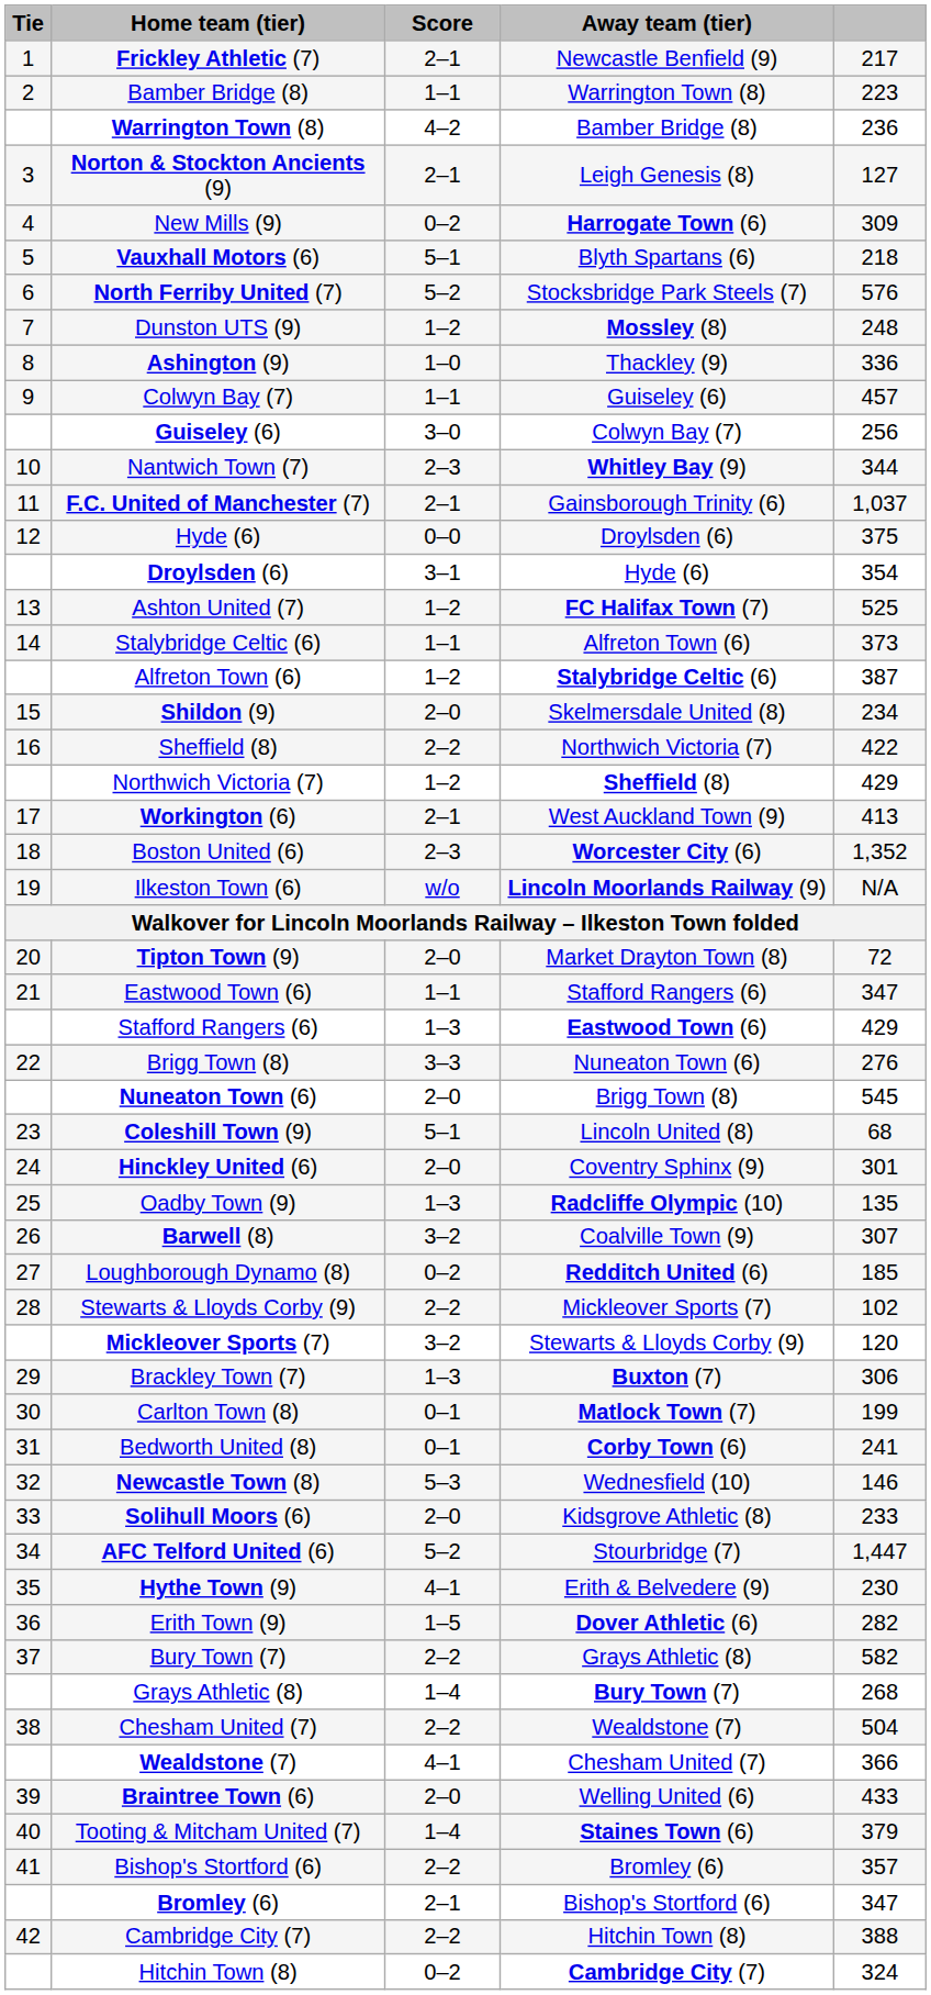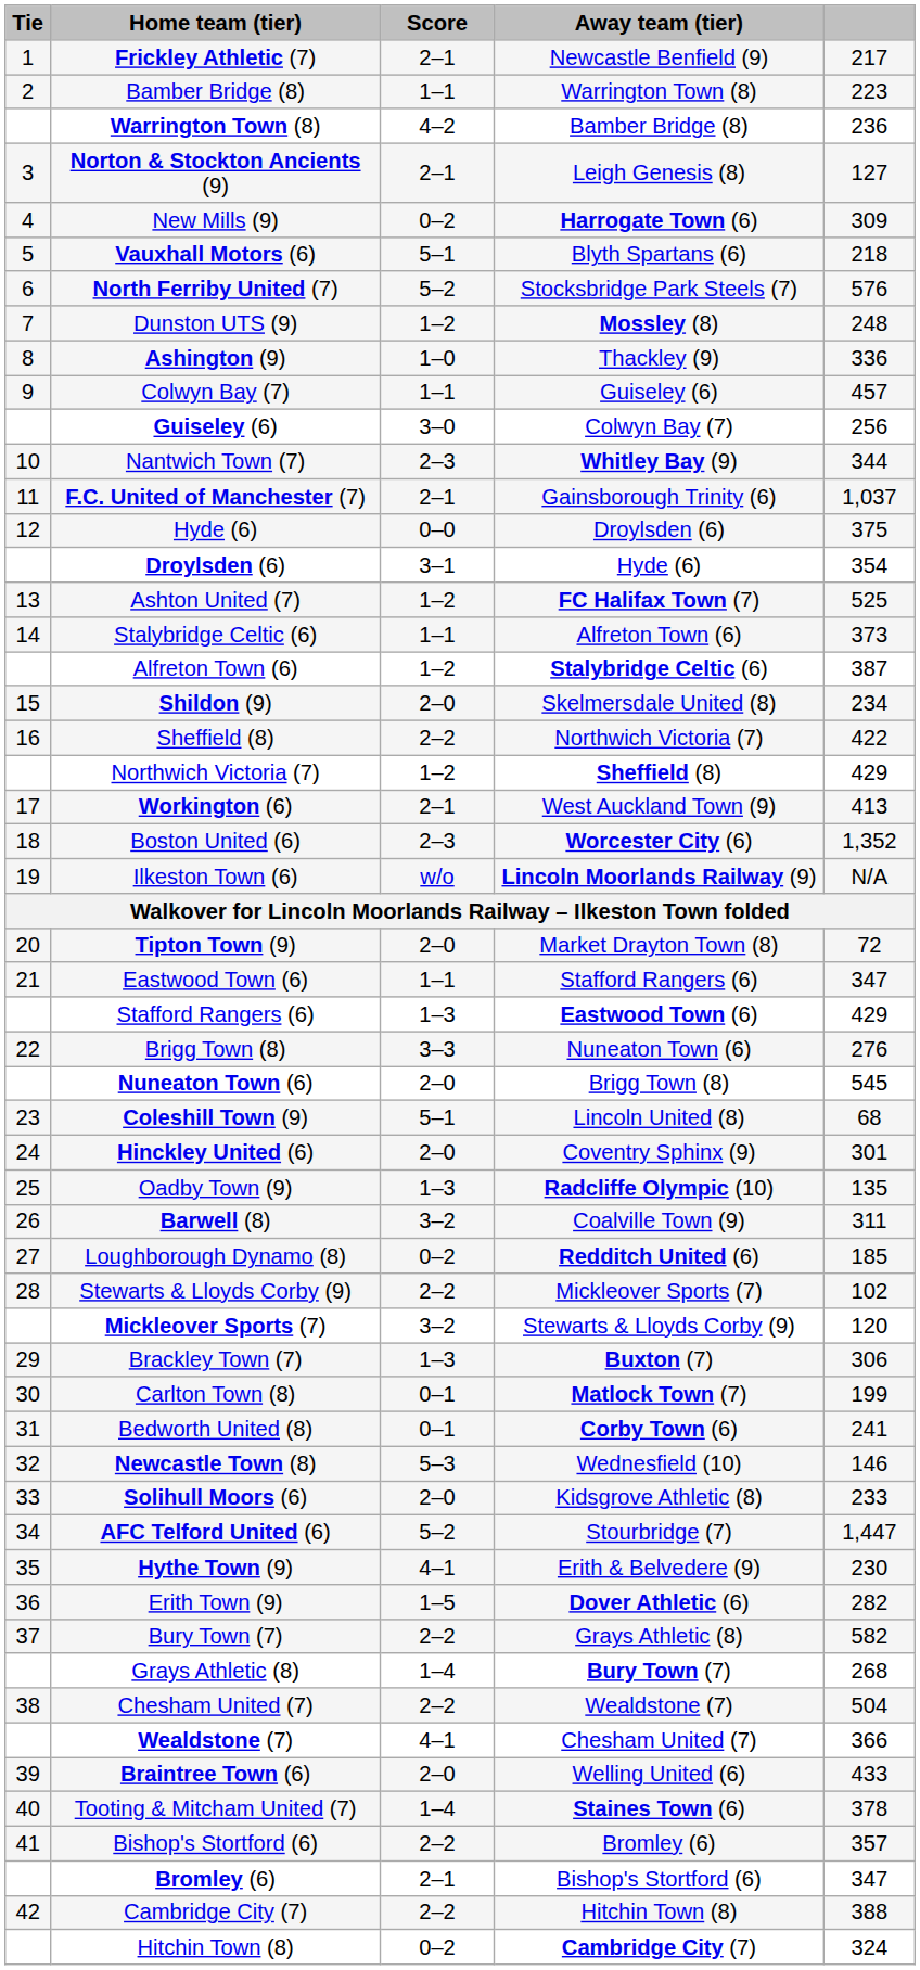 <table class="wikitable" style="width: 600px; background:WhiteSmoke; text-align:center; font-size:90%">
 <tr>
 <td scope="col" style="width:  5.00%; background:silver;"><strong>Tie</strong></td>
 <td scope="col" style="width: 36.25%; background:silver;"><strong>Home team (tier)</strong></td>
 <td scope="col" style="width: 12.50%; background:silver;"><strong>Score</strong></td>
 <td scope="col" style="width: 36.25%; background:silver;"><strong>Away team (tier)</strong></td>
 <td scope="col" style="width: 10.00%; background:silver;"><strong></strong></td>
 </tr>
 <tr>
 <td>1</td>
 <td><strong><a href='#'>Frickley Athletic</a></strong> (7)</td>
 <td>2–1</td>
 <td><a href='#'>Newcastle Benfield</a> (9)</td>
 <td>217</td>
 </tr>
 <tr>
 <td>2</td>
 <td><a href='#'>Bamber Bridge</a> (8)</td>
 <td>1–1</td>
 <td><a href='#'>Warrington Town</a> (8)</td>
 <td>223</td>
 </tr>
 <tr style="background:white;">
 <td><em></em></td>
 <td><strong><a href='#'>Warrington Town</a></strong> (8)</td>
 <td>4–2</td>
 <td><a href='#'>Bamber Bridge</a> (8)</td>
 <td>236</td>
 </tr>
 <tr>
 <td>3</td>
 <td><strong><a href='#'>Norton & Stockton Ancients</a></strong> (9)</td>
 <td>2–1</td>
 <td><a href='#'>Leigh Genesis</a> (8)</td>
 <td>127</td>
 </tr>
 <tr>
 <td>4</td>
 <td><a href='#'>New Mills</a> (9)</td>
 <td>0–2</td>
 <td><strong><a href='#'>Harrogate Town</a></strong> (6)</td>
 <td>309</td>
 </tr>
 <tr>
 <td>5</td>
 <td><strong><a href='#'>Vauxhall Motors</a></strong> (6)</td>
 <td>5–1</td>
 <td><a href='#'>Blyth Spartans</a> (6)</td>
 <td>218</td>
 </tr>
 <tr>
 <td>6</td>
 <td><strong><a href='#'>North Ferriby United</a></strong> (7)</td>
 <td>5–2</td>
 <td><a href='#'>Stocksbridge Park Steels</a> (7)</td>
 <td>576</td>
 </tr>
 <tr>
 <td>7</td>
 <td><a href='#'>Dunston UTS</a> (9)</td>
 <td>1–2</td>
 <td><strong><a href='#'>Mossley</a></strong> (8)</td>
 <td>248</td>
 </tr>
 <tr>
 <td>8</td>
 <td><strong><a href='#'>Ashington</a></strong> (9)</td>
 <td>1–0</td>
 <td><a href='#'>Thackley</a> (9)</td>
 <td>336</td>
 </tr>
 <tr>
 <td>9</td>
 <td><a href='#'>Colwyn Bay</a> (7)</td>
 <td>1–1</td>
 <td><a href='#'>Guiseley</a> (6)</td>
 <td>457</td>
 </tr>
 <tr style="background:white;">
 <td><em></em></td>
 <td><strong><a href='#'>Guiseley</a></strong> (6)</td>
 <td>3–0</td>
 <td><a href='#'>Colwyn Bay</a> (7)</td>
 <td>256</td>
 </tr>
 <tr>
 <td>10</td>
 <td><a href='#'>Nantwich Town</a> (7)</td>
 <td>2–3</td>
 <td><strong><a href='#'>Whitley Bay</a></strong> (9)</td>
 <td>344</td>
 </tr>
 <tr>
 <td>11</td>
 <td><strong><a href='#'>F.C. United of Manchester</a></strong> (7)</td>
 <td>2–1</td>
 <td><a href='#'>Gainsborough Trinity</a> (6)</td>
 <td>1,037</td>
 </tr>
 <tr>
 <td>12</td>
 <td><a href='#'>Hyde</a> (6)</td>
 <td>0–0</td>
 <td><a href='#'>Droylsden</a> (6)</td>
 <td>375</td>
 </tr>
 <tr style="background:white;">
 <td><em></em></td>
 <td><strong><a href='#'>Droylsden</a></strong> (6)</td>
 <td>3–1</td>
 <td><a href='#'>Hyde</a> (6)</td>
 <td>354</td>
 </tr>
 <tr>
 <td>13</td>
 <td><a href='#'>Ashton United</a> (7)</td>
 <td>1–2</td>
 <td><strong><a href='#'>FC Halifax Town</a></strong> (7)</td>
 <td>525</td>
 </tr>
 <tr>
 <td>14</td>
 <td><a href='#'>Stalybridge Celtic</a> (6)</td>
 <td>1–1</td>
 <td><a href='#'>Alfreton Town</a> (6)</td>
 <td>373</td>
 </tr>
 <tr style="background:white;">
 <td><em></em></td>
 <td><a href='#'>Alfreton Town</a> (6)</td>
 <td>1–2 </td>
 <td><strong><a href='#'>Stalybridge Celtic</a></strong> (6)</td>
 <td>387</td>
 </tr>
 <tr>
 <td>15</td>
 <td><strong><a href='#'>Shildon</a></strong> (9)</td>
 <td>2–0</td>
 <td><a href='#'>Skelmersdale United</a> (8)</td>
 <td>234</td>
 </tr>
 <tr>
 <td>16</td>
 <td><a href='#'>Sheffield</a> (8)</td>
 <td>2–2</td>
 <td><a href='#'>Northwich Victoria</a> (7)</td>
 <td>422</td>
 </tr>
 <tr style="background:white;">
 <td><em></em></td>
 <td><a href='#'>Northwich Victoria</a> (7)</td>
 <td>1–2</td>
 <td><strong><a href='#'>Sheffield</a></strong> (8)</td>
 <td>429</td>
 </tr>
 <tr>
 <td>17</td>
 <td><strong><a href='#'>Workington</a></strong> (6)</td>
 <td>2–1</td>
 <td><a href='#'>West Auckland Town</a> (9)</td>
 <td>413</td>
 </tr>
 <tr>
 <td>18</td>
 <td><a href='#'>Boston United</a> (6)</td>
 <td>2–3</td>
 <td><strong><a href='#'>Worcester City</a></strong> (6)</td>
 <td>1,352</td>
 </tr>
 <tr>
 <td>19</td>
 <td><a href='#'>Ilkeston Town</a> (6)</td>
 <td><a href='#'>w/o</a></td>
 <td><strong><a href='#'>Lincoln Moorlands Railway</a></strong> (9)</td>
 <td>N/A</td>
 </tr>
 <tr>
 <th colspan="5">Walkover for Lincoln Moorlands Railway – Ilkeston Town folded</th>
 </tr>
 <tr>
 <td>20</td>
 <td><strong><a href='#'>Tipton Town</a></strong> (9)</td>
 <td>2–0</td>
 <td><a href='#'>Market Drayton Town</a> (8)</td>
 <td>72</td>
 </tr>
 <tr>
 <td>21</td>
 <td><a href='#'>Eastwood Town</a> (6)</td>
 <td>1–1</td>
 <td><a href='#'>Stafford Rangers</a> (6)</td>
 <td>347</td>
 </tr>
 <tr style="background:white;">
 <td><em></em></td>
 <td><a href='#'>Stafford Rangers</a> (6)</td>
 <td>1–3</td>
 <td><strong><a href='#'>Eastwood Town</a></strong> (6)</td>
 <td>429</td>
 </tr>
 <tr>
 <td>22</td>
 <td><a href='#'>Brigg Town</a> (8)</td>
 <td>3–3</td>
 <td><a href='#'>Nuneaton Town</a> (6)</td>
 <td>276</td>
 </tr>
 <tr style="background:white;">
 <td><em></em></td>
 <td><strong><a href='#'>Nuneaton Town</a></strong> (6)</td>
 <td>2–0</td>
 <td><a href='#'>Brigg Town</a> (8)</td>
 <td>545</td>
 </tr>
 <tr>
 <td>23</td>
 <td><strong><a href='#'>Coleshill Town</a></strong> (9)</td>
 <td>5–1</td>
 <td><a href='#'>Lincoln United</a> (8)</td>
 <td>68</td>
 </tr>
 <tr>
 <td>24</td>
 <td><strong><a href='#'>Hinckley United</a></strong> (6)</td>
 <td>2–0</td>
 <td><a href='#'>Coventry Sphinx</a> (9)</td>
 <td>301</td>
 </tr>
 <tr>
 <td>25</td>
 <td><a href='#'>Oadby Town</a> (9)</td>
 <td>1–3</td>
 <td><strong><a href='#'>Radcliffe Olympic</a></strong> (10)</td>
 <td>135</td>
 </tr>
 <tr>
 <td>26</td>
 <td><strong><a href='#'>Barwell</a></strong> (8)</td>
 <td>3–2</td>
 <td><a href='#'>Coalville Town</a> (9)</td>
-<td>307</td>
+<td>311</td>
 </tr>
 <tr>
 <td>27</td>
 <td><a href='#'>Loughborough Dynamo</a> (8)</td>
 <td>0–2</td>
 <td><strong><a href='#'>Redditch United</a></strong> (6)</td>
 <td>185</td>
 </tr>
 <tr>
 <td>28</td>
 <td><a href='#'>Stewarts & Lloyds Corby</a> (9)</td>
 <td>2–2</td>
 <td><a href='#'>Mickleover Sports</a> (7)</td>
 <td>102</td>
 </tr>
 <tr style="background:white;">
 <td><em></em></td>
 <td><strong><a href='#'>Mickleover Sports</a></strong> (7)</td>
 <td>3–2 </td>
 <td><a href='#'>Stewarts & Lloyds Corby</a> (9)</td>
 <td>120</td>
 </tr>
 <tr>
 <td>29</td>
 <td><a href='#'>Brackley Town</a> (7)</td>
 <td>1–3</td>
 <td><strong><a href='#'>Buxton</a></strong> (7)</td>
 <td>306</td>
 </tr>
 <tr>
 <td>30</td>
 <td><a href='#'>Carlton Town</a> (8)</td>
 <td>0–1</td>
 <td><strong><a href='#'>Matlock Town</a></strong> (7)</td>
 <td>199</td>
 </tr>
 <tr>
 <td>31</td>
 <td><a href='#'>Bedworth United</a> (8)</td>
 <td>0–1</td>
 <td><strong><a href='#'>Corby Town</a></strong> (6)</td>
 <td>241</td>
 </tr>
 <tr>
 <td>32</td>
 <td><strong><a href='#'>Newcastle Town</a></strong> (8)</td>
 <td>5–3</td>
 <td><a href='#'>Wednesfield</a> (10)</td>
 <td>146</td>
 </tr>
 <tr>
 <td>33</td>
 <td><strong><a href='#'>Solihull Moors</a></strong> (6)</td>
 <td>2–0</td>
 <td><a href='#'>Kidsgrove Athletic</a> (8)</td>
 <td>233</td>
 </tr>
 <tr>
 <td>34</td>
 <td><strong><a href='#'>AFC Telford United</a></strong> (6)</td>
 <td>5–2</td>
 <td><a href='#'>Stourbridge</a> (7)</td>
 <td>1,447</td>
 </tr>
 <tr>
 <td>35</td>
 <td><strong><a href='#'>Hythe Town</a></strong> (9)</td>
 <td>4–1</td>
 <td><a href='#'>Erith & Belvedere</a> (9)</td>
 <td>230</td>
 </tr>
 <tr>
 <td>36</td>
 <td><a href='#'>Erith Town</a> (9)</td>
 <td>1–5</td>
 <td><strong><a href='#'>Dover Athletic</a></strong> (6)</td>
 <td>282</td>
 </tr>
 <tr>
 <td>37</td>
 <td><a href='#'>Bury Town</a> (7)</td>
 <td>2–2</td>
 <td><a href='#'>Grays Athletic</a> (8)</td>
 <td>582</td>
 </tr>
 <tr style="background:white;">
 <td><em></em></td>
 <td><a href='#'>Grays Athletic</a> (8)</td>
 <td>1–4</td>
 <td><strong><a href='#'>Bury Town</a></strong> (7)</td>
 <td>268</td>
 </tr>
 <tr>
 <td>38</td>
 <td><a href='#'>Chesham United</a> (7)</td>
 <td>2–2</td>
 <td><a href='#'>Wealdstone</a> (7)</td>
 <td>504</td>
 </tr>
 <tr style="background:white;">
 <td><em></em></td>
 <td><strong><a href='#'>Wealdstone</a></strong> (7)</td>
 <td>4–1</td>
 <td><a href='#'>Chesham United</a> (7)</td>
 <td>366</td>
 </tr>
 <tr>
 <td>39</td>
 <td><strong><a href='#'>Braintree Town</a></strong> (6)</td>
 <td>2–0</td>
 <td><a href='#'>Welling United</a> (6)</td>
 <td>433</td>
 </tr>
 <tr>
 <td>40</td>
 <td><a href='#'>Tooting & Mitcham United</a> (7)</td>
 <td>1–4</td>
 <td><strong><a href='#'>Staines Town</a></strong> (6)</td>
-<td>379</td>
+<td>378</td>
 </tr>
 <tr>
 <td>41</td>
 <td><a href='#'>Bishop's Stortford</a> (6)</td>
 <td>2–2</td>
 <td><a href='#'>Bromley</a> (6)</td>
 <td>357</td>
 </tr>
 <tr style="background:white;">
 <td><em></em></td>
 <td><strong><a href='#'>Bromley</a></strong> (6)</td>
 <td>2–1</td>
 <td><a href='#'>Bishop's Stortford</a> (6)</td>
 <td>347</td>
 </tr>
 <tr>
 <td>42</td>
 <td><a href='#'>Cambridge City</a> (7)</td>
 <td>2–2</td>
 <td><a href='#'>Hitchin Town</a> (8)</td>
 <td>388</td>
 </tr>
 <tr style="background:white;">
 <td><em></em></td>
 <td><a href='#'>Hitchin Town</a> (8)</td>
 <td>0–2</td>
 <td><strong><a href='#'>Cambridge City</a></strong> (7)</td>
 <td>324</td>
 </tr>
 </table>
